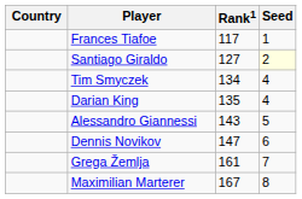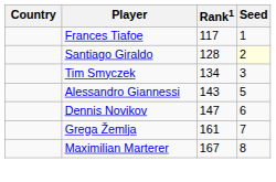 <table class="sortable wikitable">
 <tr>
 <th width="70">Country</th>
 <th width="175">Player</th>
 <th>Rank<sup>1</sup></th>
 <th>Seed</th>
 </tr>
 <tr>
 <td></td>
 <td><a href='#'>Frances Tiafoe</a></td>
 <td>117</td>
 <td>1</td>
 </tr>
 <tr>
 <td></td>
 <td><a href='#'>Santiago Giraldo</a></td>
-<td>127</td>
+<td>128</td>
 <td style="background: lightyellow;">2</td>
 </tr>
 <tr>
 <td></td>
 <td><a href='#'>Tim Smyczek</a></td>
 <td>134</td>
-<td>4</td>
-</tr>
-<tr>
-<td></td>
-<td><a href='#'>Darian King</a></td>
-<td>135</td>
-<td>4</td>
+<td>3</td>
 </tr>
 <tr>
 <td></td>
 <td><a href='#'>Alessandro Giannessi</a></td>
 <td>143</td>
 <td>5</td>
 </tr>
 <tr>
 <td></td>
 <td><a href='#'>Dennis Novikov</a></td>
 <td>147</td>
 <td>6</td>
 </tr>
 <tr>
 <td></td>
 <td><a href='#'>Grega Žemlja</a></td>
 <td>161</td>
 <td>7</td>
 </tr>
 <tr>
 <td></td>
 <td><a href='#'>Maximilian Marterer</a></td>
 <td>167</td>
 <td>8</td>
 </tr>
 </table>
